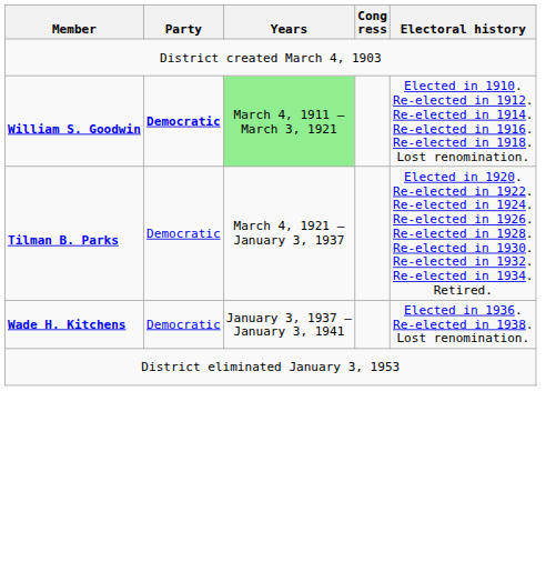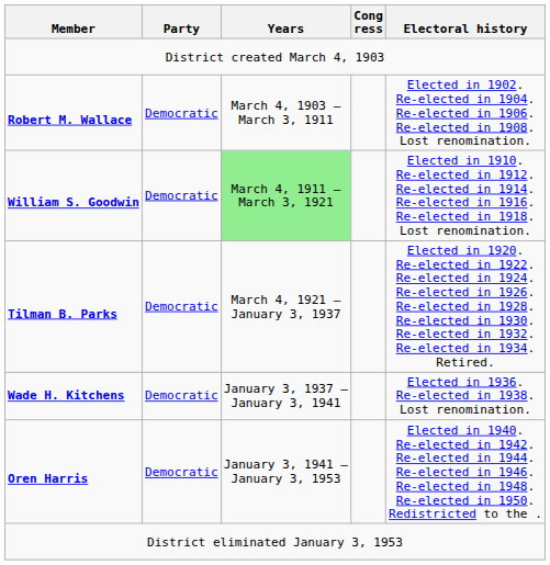 <table class=wikitable style="text-align:center">
 <tr valign=bottom>
 <th>Member</th>
 <th>Party</th>
 <th>Years</th>
 <th>Cong<br>ress</th>
 <th>Electoral history</th>
 </tr>
 <tr style="height:3em">
 <td colspan=5>District created March 4, 1903</td>
 </tr>
 <tr style="height:3em">
+<td align=left><br><strong><a href='#'>Robert M. Wallace</a></strong><br></td>
+<td><a href='#'>Democratic</a></td>
+<td nowrap>March 4, 1903 –<br>March 3, 1911</td>
+<td></td>
+<td><a href='#'>Elected in 1902</a>.<br><a href='#'>Re-elected in 1904</a>.<br><a href='#'>Re-elected in 1906</a>.<br><a href='#'>Re-elected in 1908</a>.<br>Lost renomination.</td>
+</tr>
+<tr style="height:3em">
 <td align=left><br><strong><a href='#'>William S. Goodwin</a></strong><br></td>
-<td><strong><a href='#'>Democratic</a></strong></td>
+<td><a href='#'>Democratic</a></td>
 <td nowrap style="background: lightgreen;">March 4, 1911 –<br>March 3, 1921</td>
 <td></td>
 <td><a href='#'>Elected in 1910</a>.<br><a href='#'>Re-elected in 1912</a>.<br><a href='#'>Re-elected in 1914</a>.<br><a href='#'>Re-elected in 1916</a>.<br><a href='#'>Re-elected in 1918</a>.<br>Lost renomination.</td>
 </tr>
 <tr style="height:3em">
 <td align=left><br><strong><a href='#'>Tilman B. Parks</a></strong><br></td>
 <td><a href='#'>Democratic</a></td>
 <td nowrap>March 4, 1921 –<br>January 3, 1937</td>
 <td></td>
 <td><a href='#'>Elected in 1920</a>.<br><a href='#'>Re-elected in 1922</a>.<br><a href='#'>Re-elected in 1924</a>.<br><a href='#'>Re-elected in 1926</a>.<br><a href='#'>Re-elected in 1928</a>.<br><a href='#'>Re-elected in 1930</a>.<br><a href='#'>Re-elected in 1932</a>.<br><a href='#'>Re-elected in 1934</a>.<br>Retired.</td>
 </tr>
 <tr style="height:3em">
 <td align=left><strong><a href='#'>Wade H. Kitchens</a></strong><br></td>
 <td><a href='#'>Democratic</a></td>
 <td nowrap>January 3, 1937 –<br>January 3, 1941</td>
 <td></td>
 <td><a href='#'>Elected in 1936</a>.<br><a href='#'>Re-elected in 1938</a>.<br>Lost renomination.</td>
 </tr>
 <tr style="height:3em">
+<td align=left><br><strong><a href='#'>Oren Harris</a></strong><br></td>
+<td><a href='#'>Democratic</a></td>
+<td nowrap>January 3, 1941 –<br>January 3, 1953</td>
+<td></td>
+<td><a href='#'>Elected in 1940</a>.<br><a href='#'>Re-elected in 1942</a>.<br><a href='#'>Re-elected in 1944</a>.<br><a href='#'>Re-elected in 1946</a>.<br><a href='#'>Re-elected in 1948</a>.<br><a href='#'>Re-elected in 1950</a>.<br><a href='#'>Redistricted</a> to the .</td>
+</tr>
+<tr style="height:3em">
 <td colspan=5>District eliminated January 3, 1953</td>
 </tr>
 </table>
